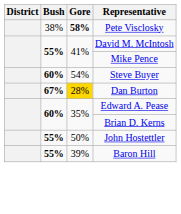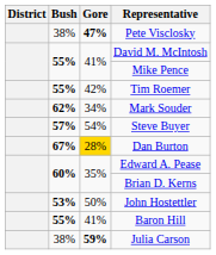 <table class=wikitable>
 <tr>
 <th>District</th>
 <th>Bush</th>
 <th>Gore</th>
 <th>Representative</th>
 </tr>
 <tr align=center>
 <th></th>
 <td>38%</td>
-<td><strong>58%</strong></td>
+<td><strong>47%</strong></td>
 <td><a href='#'>Pete Visclosky</a></td>
 </tr>
 <tr align=center>
 <th rowspan=2 ></th>
 <td rowspan=2><strong>55%</strong></td>
 <td rowspan=2>41%</td>
 <td><a href='#'>David M. McIntosh</a></td>
 </tr>
 <tr align=center>
 <td><a href='#'>Mike Pence</a></td>
 </tr>
 <tr align=center>
 <th></th>
-<td><strong>60%</strong></td>
+<td><strong>55%</strong></td>
+<td>42%</td>
+<td><a href='#'>Tim Roemer</a></td>
+</tr>
+<tr align=center>
+<th></th>
+<td><strong>62%</strong></td>
+<td>34%</td>
+<td><a href='#'>Mark Souder</a></td>
+</tr>
+<tr align=center>
+<th></th>
+<td><strong>57%</strong></td>
 <td>54%</td>
 <td><a href='#'>Steve Buyer</a></td>
 </tr>
 <tr align=center>
 <th></th>
 <td><strong>67%</strong></td>
 <td style="background: gold;">28%</td>
 <td><a href='#'>Dan Burton</a></td>
 </tr>
 <tr align=center>
 <th rowspan=2 ></th>
 <td rowspan=2><strong>60%</strong></td>
 <td rowspan=2>35%</td>
 <td><a href='#'>Edward A. Pease</a></td>
 </tr>
 <tr align=center>
 <td><a href='#'>Brian D. Kerns</a></td>
 </tr>
 <tr align=center>
 <th></th>
-<td><strong>55%</strong></td>
+<td><strong>53%</strong></td>
 <td>50%</td>
 <td><a href='#'>John Hostettler</a></td>
 </tr>
 <tr align=center>
 <th></th>
 <td><strong>55%</strong></td>
-<td>39%</td>
+<td>41%</td>
 <td><a href='#'>Baron Hill</a></td>
 </tr>
+<tr align=center>
+<th></th>
+<td>38%</td>
+<td><strong>59%</strong></td>
+<td><a href='#'>Julia Carson</a></td>
+</tr>
 </table>
